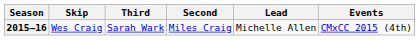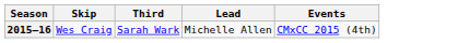 <table class="wikitable">
 <tr>
 <th scope="col">Season</th>
 <th scope="col">Skip</th>
 <th scope="col">Third</th>
-<th scope="col">Second</th>
 <th scope="col">Lead</th>
 <th scope="col">Events</th>
 </tr>
 <tr>
 <th scope="row">2015–16</th>
 <td><a href='#'>Wes Craig</a></td>
 <td><a href='#'>Sarah Wark</a></td>
-<td><a href='#'>Miles Craig</a></td>
 <td>Michelle Allen</td>
 <td><a href='#'>CMxCC 2015</a> (4th)</td>
 </tr>
 </table>
